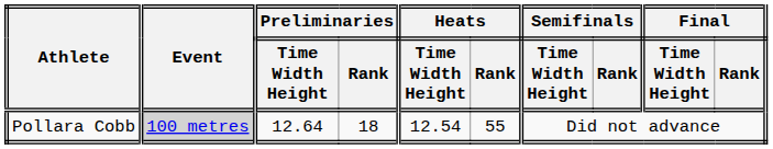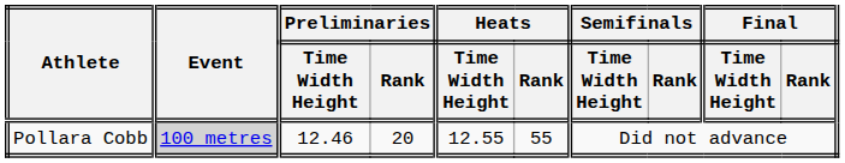 <table class=wikitable style="font-size:90%; border: double;">
 <tr>
 <th rowspan="2" style="border-right:double">Athlete</th>
 <th rowspan="2" style="border-right:double">Event</th>
 <th colspan="2" style="border-right:double; border-bottom:double;">Preliminaries</th>
 <th colspan="2" style="border-right:double; border-bottom:double;">Heats</th>
 <th colspan="2" style="border-right:double; border-bottom:double;">Semifinals</th>
 <th colspan="2" style="border-right:double; border-bottom:double;">Final</th>
 </tr>
 <tr>
 <th>Time<br>Width<br>Height</th>
 <th style="border-right:double">Rank</th>
 <th>Time<br>Width<br>Height</th>
 <th style="border-right:double">Rank</th>
 <th>Time<br>Width<br>Height</th>
 <th style="border-right:double">Rank</th>
 <th>Time<br>Width<br>Height</th>
 <th style="border-right:double">Rank</th>
 </tr>
 <tr style="border-top: double;">
 <td style="border-right:double">Pollara Cobb</td>
 <td style="background: lightgrey; border-right:double"><a href='#'>100 metres</a></td>
-<td align=center>12.64 </td>
-<td align=center style="border-right:double">18</td>
-<td align=center>12.54 </td>
+<td align=center>12.46 </td>
+<td align=center style="border-right:double">20</td>
+<td align=center>12.55 </td>
 <td align=center style="border-right:double">55</td>
 <td colspan="4" align=center>Did not advance</td>
 </tr>
 </table>
